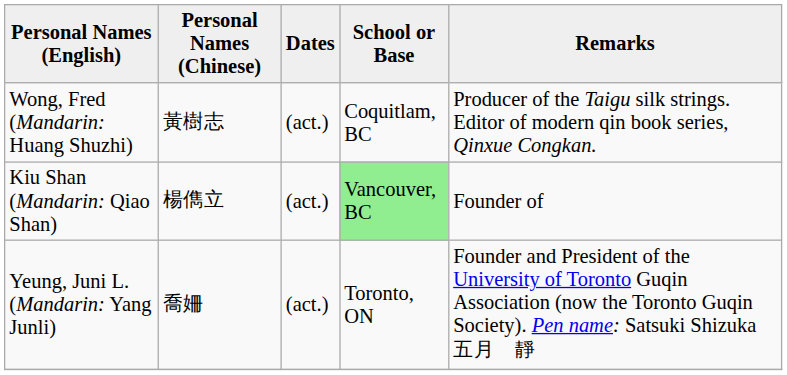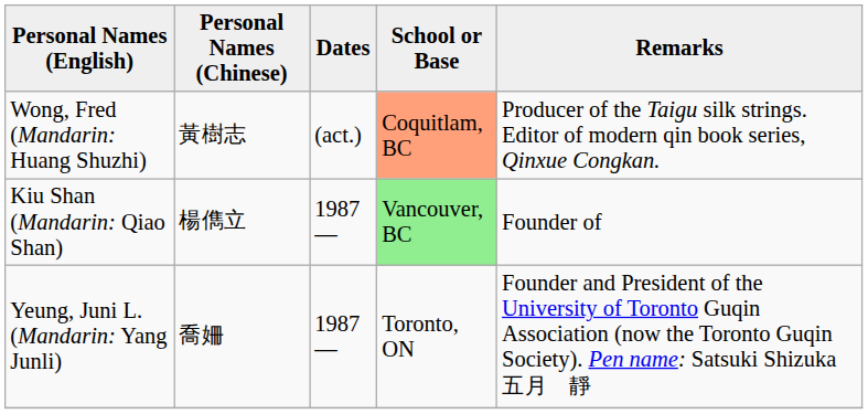 <table class="wikitable">
 <tr>
 <th style="background:#efefef;">Personal Names (English)</th>
 <th style="background:#efefef;">Personal Names (Chinese)</th>
 <th style="background:#efefef;">Dates</th>
 <th style="background:#efefef;">School or Base</th>
 <th style="background:#efefef;">Remarks</th>
 </tr>
 <tr>
 <td>Wong, Fred (<em>Mandarin:</em> Huang Shuzhi)</td>
 <td>黃樹志</td>
 <td>(act.)</td>
-<td>Coquitlam, BC</td>
+<td style="background: lightsalmon;">Coquitlam, BC</td>
 <td>Producer of the <em>Taigu</em> silk strings. Editor of modern qin book series, <em>Qinxue Congkan.</em></td>
 </tr>
 <tr>
 <td>Kiu Shan (<em>Mandarin:</em> Qiao Shan)</td>
 <td>楊儁立</td>
-<td>(act.)</td>
+<td>1987—</td>
 <td style="background: lightgreen;">Vancouver, BC</td>
 <td>Founder of </td>
 </tr>
 <tr>
 <td>Yeung, Juni L. (<em>Mandarin:</em> Yang Junli)</td>
 <td>喬姍</td>
-<td>(act.)</td>
+<td>1987—</td>
 <td>Toronto, ON</td>
 <td>Founder and President of the <a href='#'>University of Toronto</a> Guqin Association (now the Toronto Guqin Society). <em><a href='#'>Pen name</a>:</em> Satsuki Shizuka 五月　靜</td>
 </tr>
 <tr>
 </tr>
 </table>
